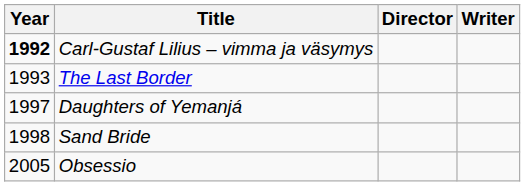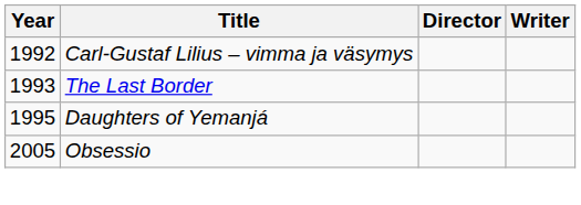 <table class="wikitable">
 <tr>
 <th>Year</th>
 <th>Title</th>
 <th>Director</th>
 <th>Writer</th>
 </tr>
 <tr>
-<td><strong>1992</strong></td>
+<td>1992</td>
 <td><em>Carl-Gustaf Lilius – vimma ja väsymys</em></td>
 <td></td>
 <td></td>
 </tr>
 <tr>
 <td>1993</td>
 <td><em><a href='#'>The Last Border</a></em></td>
 <td></td>
 <td></td>
 </tr>
 <tr>
-<td>1997</td>
+<td>1995</td>
 <td><em>Daughters of Yemanjá</em></td>
-<td></td>
-<td></td>
-</tr>
-<tr>
-<td>1998</td>
-<td><em>Sand Bride</em></td>
 <td></td>
 <td></td>
 </tr>
 <tr>
 <td>2005</td>
 <td><em>Obsessio</em></td>
 <td></td>
 <td></td>
 </tr>
 </table>
